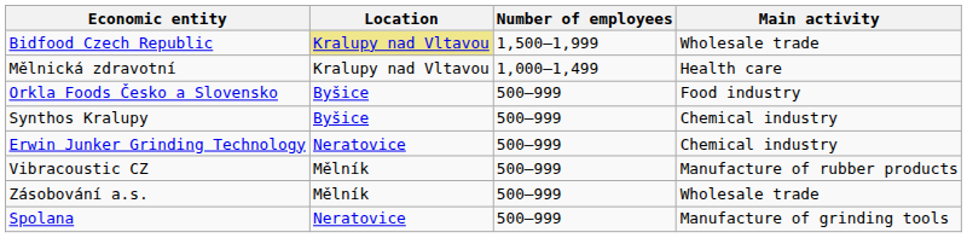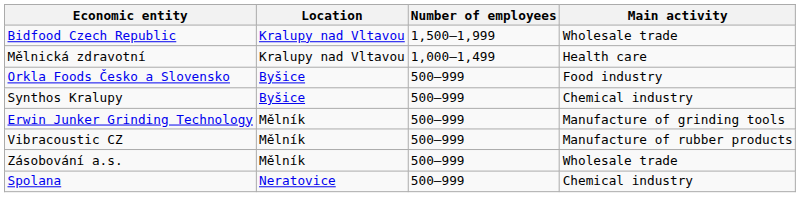 <table class="wikitable sortable">
 <tr>
 <th>Economic entity</th>
 <th>Location</th>
 <th>Number of employees</th>
 <th>Main activity</th>
 </tr>
 <tr>
 <td><a href='#'>Bidfood Czech Republic</a></td>
-<td style="background: khaki;"><a href='#'>Kralupy nad Vltavou</a></td>
+<td><a href='#'>Kralupy nad Vltavou</a></td>
 <td>1,500–1,999</td>
 <td>Wholesale trade</td>
 </tr>
 <tr>
 <td>Mělnická zdravotní</td>
 <td>Kralupy nad Vltavou</td>
 <td>1,000–1,499</td>
 <td>Health care</td>
 </tr>
 <tr>
 <td><a href='#'>Orkla Foods Česko a Slovensko</a></td>
 <td><a href='#'>Byšice</a></td>
 <td>500–999</td>
 <td>Food industry</td>
 </tr>
 <tr>
 <td>Synthos Kralupy</td>
 <td><a href='#'>Byšice</a></td>
 <td>500–999</td>
 <td>Chemical industry</td>
 </tr>
 <tr>
 <td><a href='#'>Erwin Junker Grinding Technology</a></td>
-<td><a href='#'>Neratovice</a></td>
+<td>Mělník</td>
 <td>500–999</td>
-<td>Chemical industry</td>
+<td>Manufacture of grinding tools</td>
 </tr>
 <tr>
 <td>Vibracoustic CZ</td>
 <td>Mělník</td>
 <td>500–999</td>
 <td>Manufacture of rubber products</td>
 </tr>
 <tr>
 <td>Zásobování a.s.</td>
 <td>Mělník</td>
 <td>500–999</td>
 <td>Wholesale trade</td>
 </tr>
 <tr>
 <td><a href='#'>Spolana</a></td>
 <td><a href='#'>Neratovice</a></td>
 <td>500–999</td>
-<td>Manufacture of grinding tools</td>
+<td>Chemical industry</td>
 </tr>
 </table>
